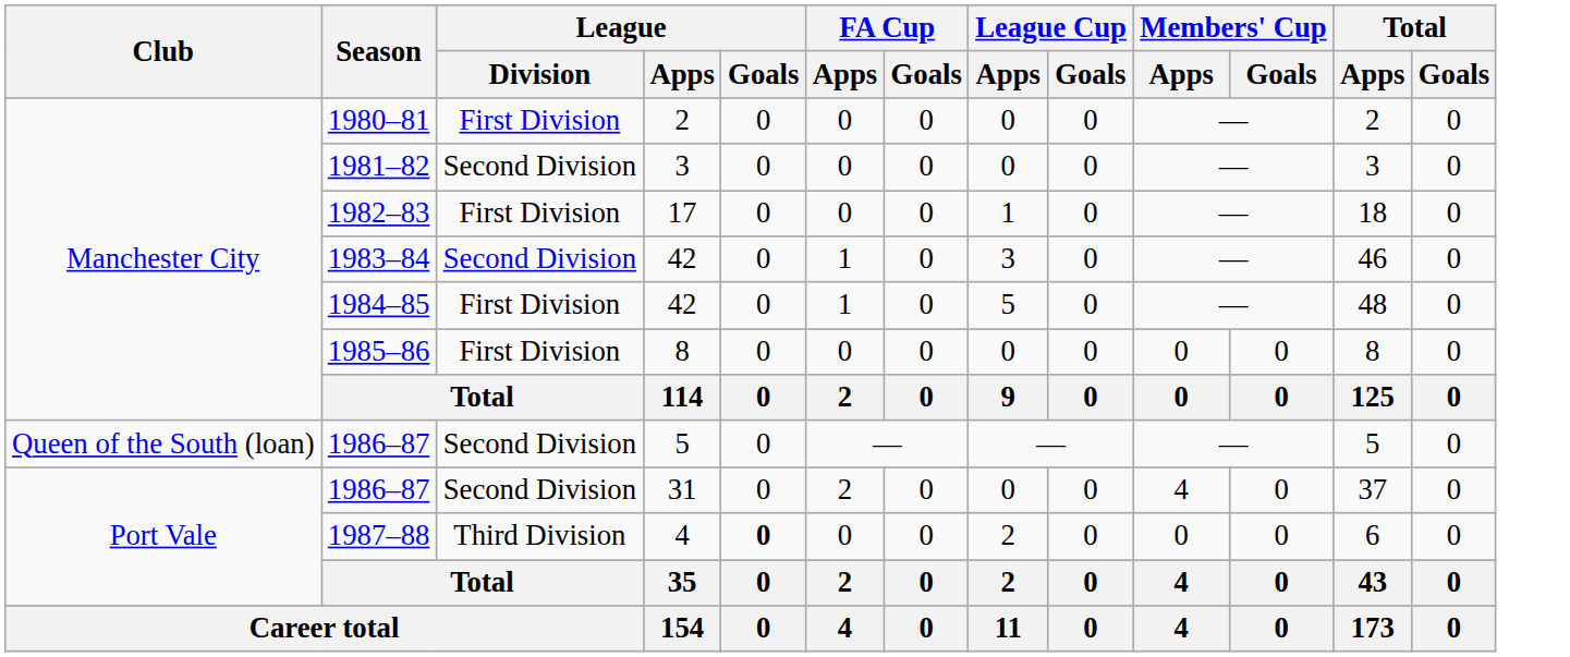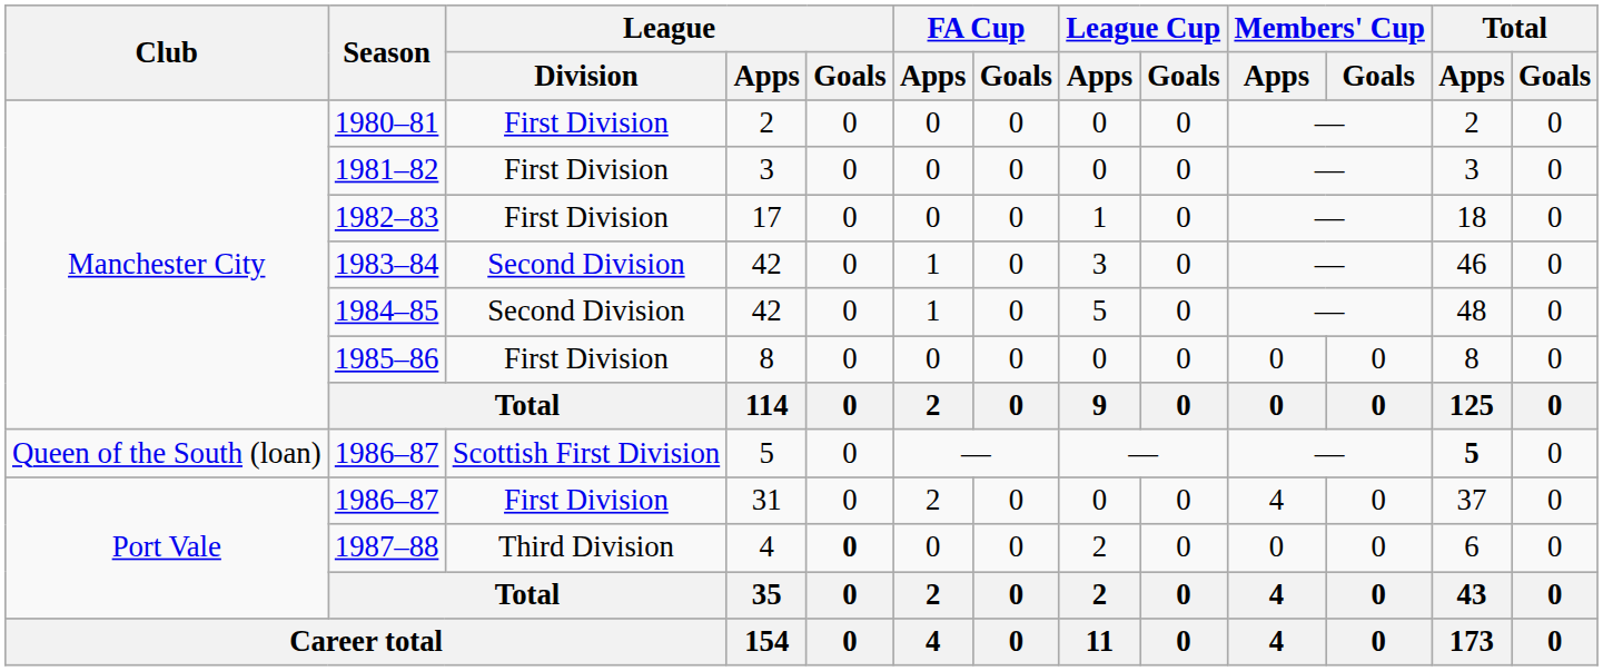 <table class="wikitable" style="text-align: center;">
 <tr>
 <th rowspan="2">Club</th>
 <th rowspan="2">Season</th>
 <th colspan="3">League</th>
 <th colspan="2"><a href='#'>FA Cup</a></th>
 <th colspan="2"><a href='#'>League Cup</a></th>
 <th colspan="2"><a href='#'>Members' Cup</a></th>
 <th colspan="2">Total</th>
 </tr>
 <tr>
 <th>Division</th>
 <th>Apps</th>
 <th>Goals</th>
 <th>Apps</th>
 <th>Goals</th>
 <th>Apps</th>
 <th>Goals</th>
 <th>Apps</th>
 <th>Goals</th>
 <th>Apps</th>
 <th>Goals</th>
 </tr>
 <tr>
 <td rowspan="7"><a href='#'>Manchester City</a></td>
 <td><a href='#'>1980–81</a></td>
 <td><a href='#'>First Division</a></td>
 <td>2</td>
 <td>0</td>
 <td>0</td>
 <td>0</td>
 <td>0</td>
 <td>0</td>
 <td colspan=2>—</td>
 <td>2</td>
 <td>0</td>
 </tr>
 <tr>
 <td><a href='#'>1981–82</a></td>
-<td>Second Division</td>
+<td>First Division</td>
 <td>3</td>
 <td>0</td>
 <td>0</td>
 <td>0</td>
 <td>0</td>
 <td>0</td>
 <td colspan=2>—</td>
 <td>3</td>
 <td>0</td>
 </tr>
 <tr>
 <td><a href='#'>1982–83</a></td>
 <td>First Division</td>
 <td>17</td>
 <td>0</td>
 <td>0</td>
 <td>0</td>
 <td>1</td>
 <td>0</td>
 <td colspan=2>—</td>
 <td>18</td>
 <td>0</td>
 </tr>
 <tr>
 <td><a href='#'>1983–84</a></td>
 <td><a href='#'>Second Division</a></td>
 <td>42</td>
 <td>0</td>
 <td>1</td>
 <td>0</td>
 <td>3</td>
 <td>0</td>
 <td colspan=2>—</td>
 <td>46</td>
 <td>0</td>
 </tr>
 <tr>
 <td><a href='#'>1984–85</a></td>
-<td>First Division</td>
+<td>Second Division</td>
 <td>42</td>
 <td>0</td>
 <td>1</td>
 <td>0</td>
 <td>5</td>
 <td>0</td>
 <td colspan=2>—</td>
 <td>48</td>
 <td>0</td>
 </tr>
 <tr>
 <td><a href='#'>1985–86</a></td>
 <td>First Division</td>
 <td>8</td>
 <td>0</td>
 <td>0</td>
 <td>0</td>
 <td>0</td>
 <td>0</td>
 <td>0</td>
 <td>0</td>
 <td>8</td>
 <td>0</td>
 </tr>
 <tr>
 <th colspan="2">Total</th>
 <th>114</th>
 <th>0</th>
 <th>2</th>
 <th>0</th>
 <th>9</th>
 <th>0</th>
 <th>0</th>
 <th>0</th>
 <th>125</th>
 <th>0</th>
 </tr>
 <tr>
 <td><a href='#'>Queen of the South</a> (loan)</td>
 <td><a href='#'>1986–87</a></td>
-<td>Second Division</td>
+<td><a href='#'>Scottish First Division</a></td>
 <td>5</td>
 <td>0</td>
 <td colspan=2>—</td>
 <td colspan=2>—</td>
 <td colspan=2>—</td>
-<td>5</td>
+<td><strong>5</strong></td>
 <td>0</td>
 </tr>
 <tr>
 <td rowspan="3"><a href='#'>Port Vale</a></td>
 <td><a href='#'>1986–87</a></td>
-<td>Second Division</td>
+<td><a href='#'>First Division</a></td>
 <td>31</td>
 <td>0</td>
 <td>2</td>
 <td>0</td>
 <td>0</td>
 <td>0</td>
 <td>4</td>
 <td>0</td>
 <td>37</td>
 <td>0</td>
 </tr>
 <tr>
 <td><a href='#'>1987–88</a></td>
 <td>Third Division</td>
 <td>4</td>
 <td><strong>0</strong></td>
 <td>0</td>
 <td>0</td>
 <td>2</td>
 <td>0</td>
 <td>0</td>
 <td>0</td>
 <td>6</td>
 <td>0</td>
 </tr>
 <tr>
 <th colspan="2">Total</th>
 <th>35</th>
 <th>0</th>
 <th>2</th>
 <th>0</th>
 <th>2</th>
 <th>0</th>
 <th>4</th>
 <th>0</th>
 <th>43</th>
 <th>0</th>
 </tr>
 <tr>
 <th colspan="3">Career total</th>
 <th>154</th>
 <th>0</th>
 <th>4</th>
 <th>0</th>
 <th>11</th>
 <th>0</th>
 <th>4</th>
 <th>0</th>
 <th>173</th>
 <th>0</th>
 </tr>
 </table>
